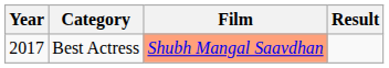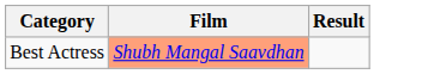 <table class="wikitable" style="font-size: 90%;">
 <tr>
-<th>Year</th>
 <th>Category</th>
 <th>Film</th>
 <th>Result</th>
 </tr>
 <tr>
-<td>2017</td>
 <td>Best Actress</td>
 <td style="background: lightsalmon;"><em><a href='#'>Shubh Mangal Saavdhan</a></em></td>
 <td></td>
 </tr>
 </table>
